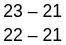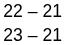 <table style="text-align:center">
 <tr>
 <th width=200></th>
 <th width=100></th>
 <th width=200></th>
 </tr>
 <tr>
 <td align=right><strong></strong></td>
-<td>23 – 21</td>
+<td>22 – 21</td>
 <td align=left></td>
 </tr>
 <tr>
 <td align=right><strong></strong></td>
-<td>22 – 21</td>
+<td>23 – 21</td>
 <td align=left></td>
 </tr>
 </table>
